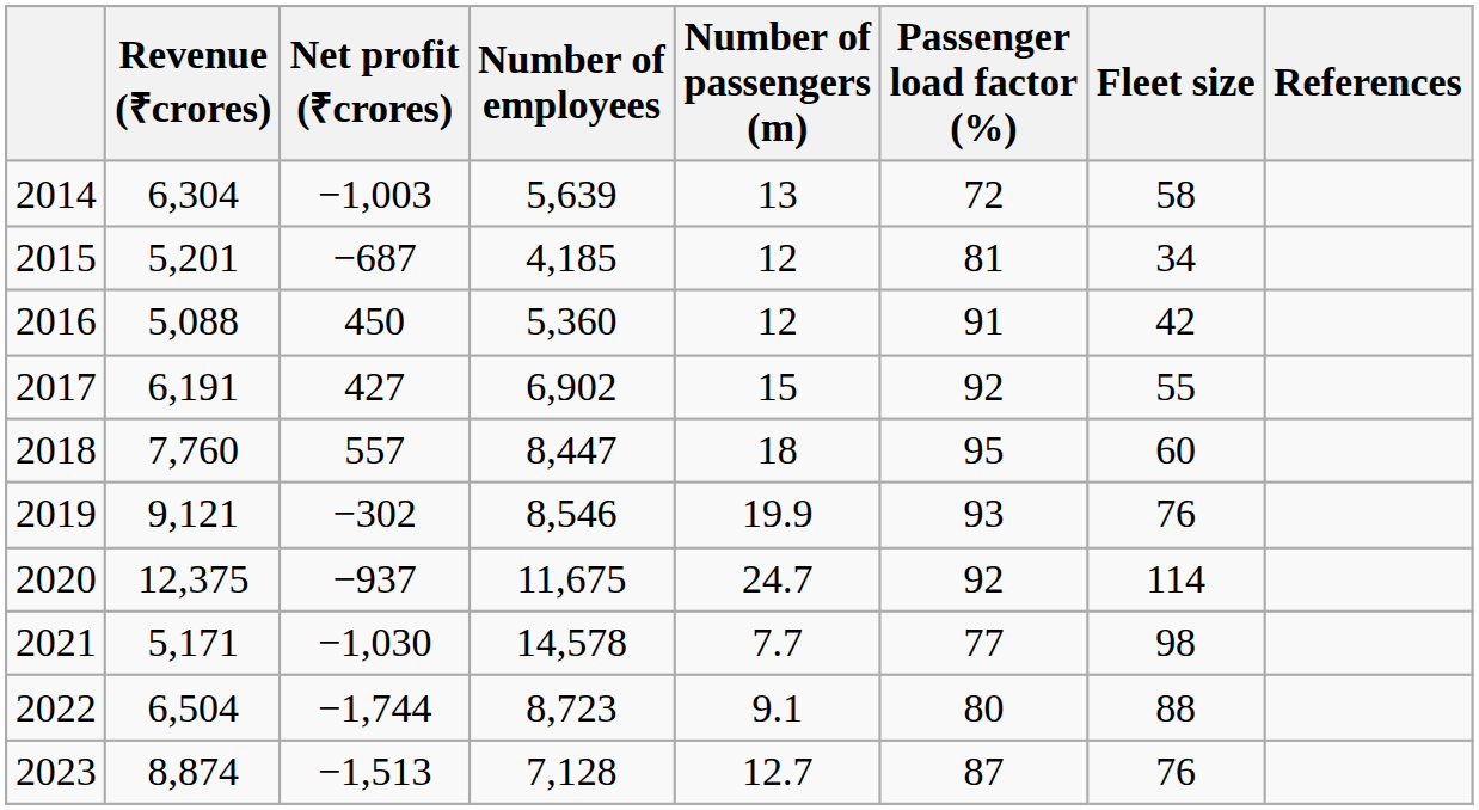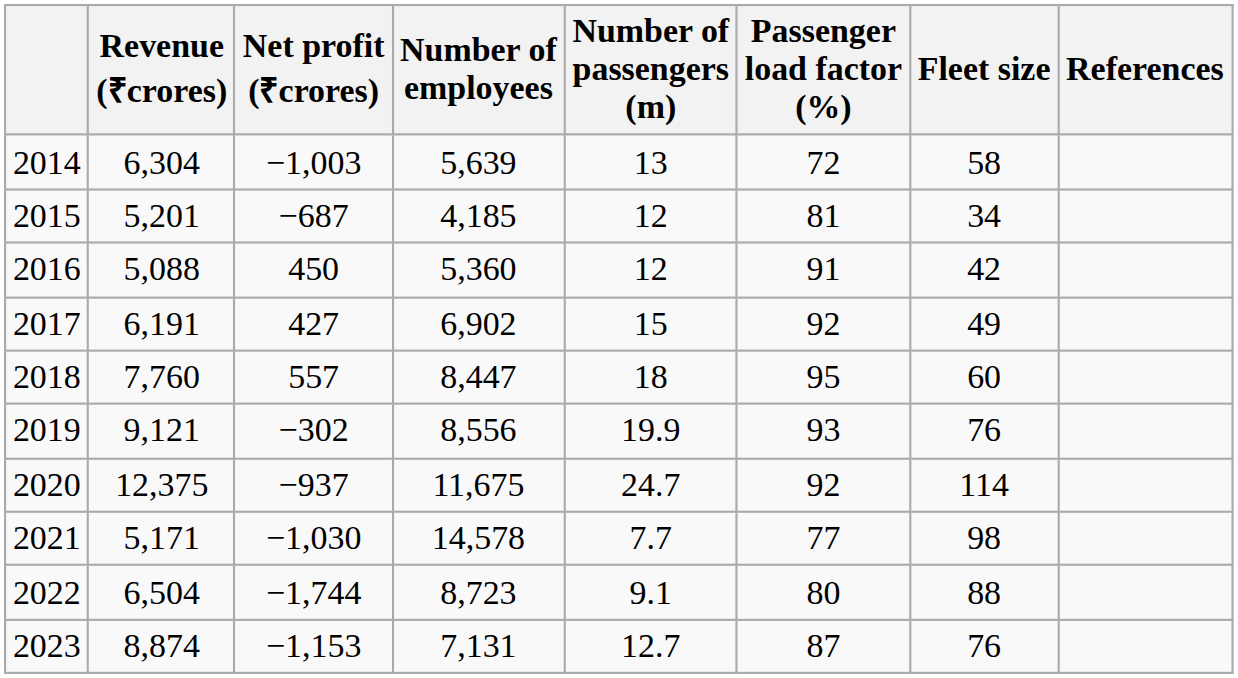 <table class="wikitable" style="text-align:center;">
 <tr>
 <th></th>
 <th>Revenue<br>(₹crores)</th>
 <th>Net profit<br>(₹crores)</th>
 <th>Number of<br>employees</th>
 <th>Number of<br>passengers<br>(m)</th>
 <th>Passenger<br>load factor<br>(%)</th>
 <th>Fleet size</th>
 <th>References</th>
 </tr>
 <tr>
 <td style="text-align:left;">2014</td>
 <td>6,304</td>
 <td><span>−1,003</span></td>
 <td>5,639</td>
 <td>13</td>
 <td>72</td>
 <td>58</td>
 <td></td>
 </tr>
 <tr>
 <td style="text-align:left;">2015</td>
 <td>5,201</td>
 <td><span>−687</span></td>
 <td>4,185</td>
 <td>12</td>
 <td>81</td>
 <td>34</td>
 <td></td>
 </tr>
 <tr>
 <td style="text-align:left;">2016</td>
 <td>5,088</td>
 <td>450</td>
 <td>5,360</td>
 <td>12</td>
 <td>91</td>
 <td>42</td>
 <td></td>
 </tr>
 <tr>
 <td style="text-align:left;">2017</td>
 <td>6,191</td>
 <td>427</td>
 <td>6,902</td>
 <td>15</td>
 <td>92</td>
-<td>55</td>
+<td>49</td>
 <td></td>
 </tr>
 <tr>
 <td style="text-align:left;">2018</td>
 <td>7,760</td>
 <td>557</td>
 <td>8,447</td>
 <td>18</td>
 <td>95</td>
 <td>60</td>
 <td></td>
 </tr>
 <tr>
 <td style="text-align:left;">2019</td>
 <td>9,121</td>
 <td><span>−302</span></td>
-<td>8,546</td>
+<td>8,556</td>
 <td>19.9</td>
 <td>93</td>
 <td>76</td>
 <td></td>
 </tr>
 <tr>
 <td style="text-align:left;">2020</td>
 <td>12,375</td>
 <td><span>−937</span></td>
 <td>11,675</td>
 <td>24.7</td>
 <td>92</td>
 <td>114</td>
 <td></td>
 </tr>
 <tr>
 <td>2021</td>
 <td>5,171</td>
 <td><span>−1,030</span></td>
 <td>14,578</td>
 <td>7.7</td>
 <td>77</td>
 <td>98</td>
 <td></td>
 </tr>
 <tr>
 <td>2022</td>
 <td>6,504</td>
 <td><span>−1,744</span></td>
 <td>8,723</td>
 <td>9.1</td>
 <td>80</td>
 <td>88</td>
 <td></td>
 </tr>
 <tr>
 <td>2023</td>
 <td>8,874</td>
-<td><span>−1,513</span></td>
-<td>7,128</td>
+<td><span>−1,153</span></td>
+<td>7,131</td>
 <td>12.7</td>
 <td>87</td>
 <td>76</td>
 <td></td>
 </tr>
 </table>
